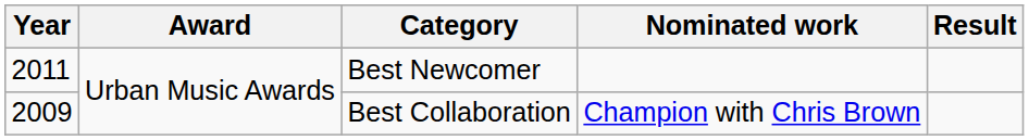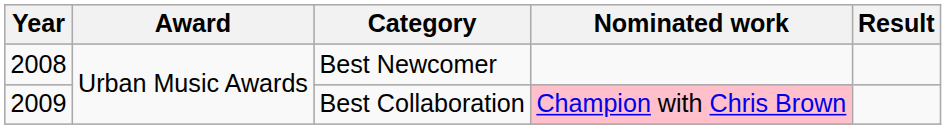 <table class="wikitable">
 <tr>
 <th scope="col">Year</th>
 <th scope="col">Award</th>
 <th scope="col">Category</th>
 <th scope="col">Nominated work</th>
 <th scope="col">Result</th>
 </tr>
 <tr>
-<td>2011</td>
+<td>2008</td>
 <td rowspan="2">Urban Music Awards</td>
 <td>Best Newcomer</td>
 <td></td>
 <td></td>
 </tr>
 <tr>
 <td>2009</td>
 <td>Best Collaboration</td>
-<td><a href='#'>Champion</a> with <a href='#'>Chris Brown</a></td>
+<td style="background: pink;"><a href='#'>Champion</a> with <a href='#'>Chris Brown</a></td>
 <td></td>
 </tr>
 </table>
